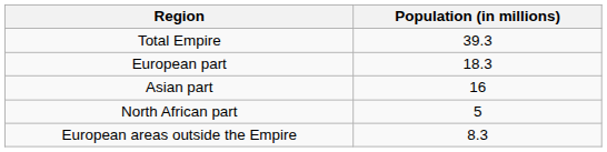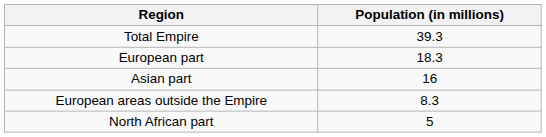 <table class="wikitable" style="text-align:center; width:40em">
 <tr>
 <th>Region</th>
 <th>Population (in millions)</th>
 </tr>
 <tr>
 <td>Total Empire</td>
 <td>39.3</td>
 </tr>
 <tr>
 <td>European part</td>
 <td>18.3</td>
 </tr>
 <tr>
 <td>Asian part</td>
 <td>16</td>
 </tr>
 <tr>
+<td>European areas outside the Empire</td>
+<td>8.3</td>
+</tr>
+<tr>
 <td>North African part</td>
 <td>5</td>
 </tr>
-<tr>
-<td>European areas outside the Empire</td>
-<td>8.3</td>
-</tr>
 </table>
